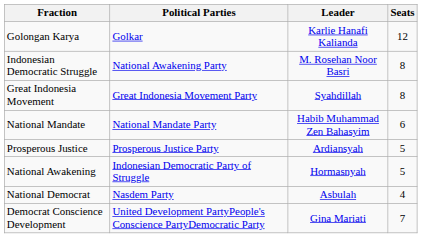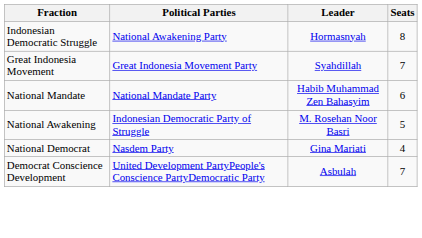 <table class="wikitable">
 <tr>
 <th>Fraction</th>
 <th>Political Parties</th>
 <th>Leader</th>
 <th>Seats</th>
 </tr>
 <tr>
-<td>Golongan Karya</td>
-<td><a href='#'>Golkar</a></td>
-<td align="center"><a href='#'>Karlie Hanafi Kalianda</a></td>
-<td align="center">12</td>
-</tr>
-<tr>
 <td>Indonesian Democratic Struggle</td>
 <td><a href='#'>National Awakening Party</a></td>
-<td align="center"><a href='#'>M. Rosehan Noor Basri</a></td>
+<td align="center"><a href='#'>Hormasnyah</a></td>
 <td align="center">8</td>
 </tr>
 <tr>
 <td>Great Indonesia Movement</td>
 <td><a href='#'>Great Indonesia Movement Party</a></td>
 <td align="center"><a href='#'>Syahdillah</a></td>
-<td align="center">8</td>
+<td align="center">7</td>
 </tr>
 <tr>
 <td>National Mandate</td>
 <td><a href='#'>National Mandate Party</a></td>
 <td align="center"><a href='#'>Habib Muhammad Zen Bahasyim</a></td>
 <td align="center">6</td>
 </tr>
 <tr>
-<td>Prosperous Justice</td>
-<td><a href='#'>Prosperous Justice Party</a></td>
-<td align="center"><a href='#'>Ardiansyah</a></td>
-<td align="center">5</td>
-</tr>
-<tr>
 <td>National Awakening</td>
 <td><a href='#'>Indonesian Democratic Party of Struggle</a></td>
-<td align="center"><a href='#'>Hormasnyah</a></td>
+<td align="center"><a href='#'>M. Rosehan Noor Basri</a></td>
 <td align="center">5</td>
 </tr>
 <tr>
 <td>National Democrat</td>
 <td><a href='#'>Nasdem Party</a></td>
-<td align="center"><a href='#'>Asbulah</a></td>
+<td align="center"><a href='#'>Gina Mariati</a></td>
 <td align="center">4</td>
 </tr>
 <tr>
 <td>Democrat Conscience Development</td>
 <td><a href='#'>United Development Party</a><a href='#'>People's Conscience Party</a><a href='#'>Democratic Party</a></td>
-<td align="center"><a href='#'>Gina Mariati</a></td>
+<td align="center"><a href='#'>Asbulah</a></td>
 <td align="center">7</td>
 </tr>
 </table>
